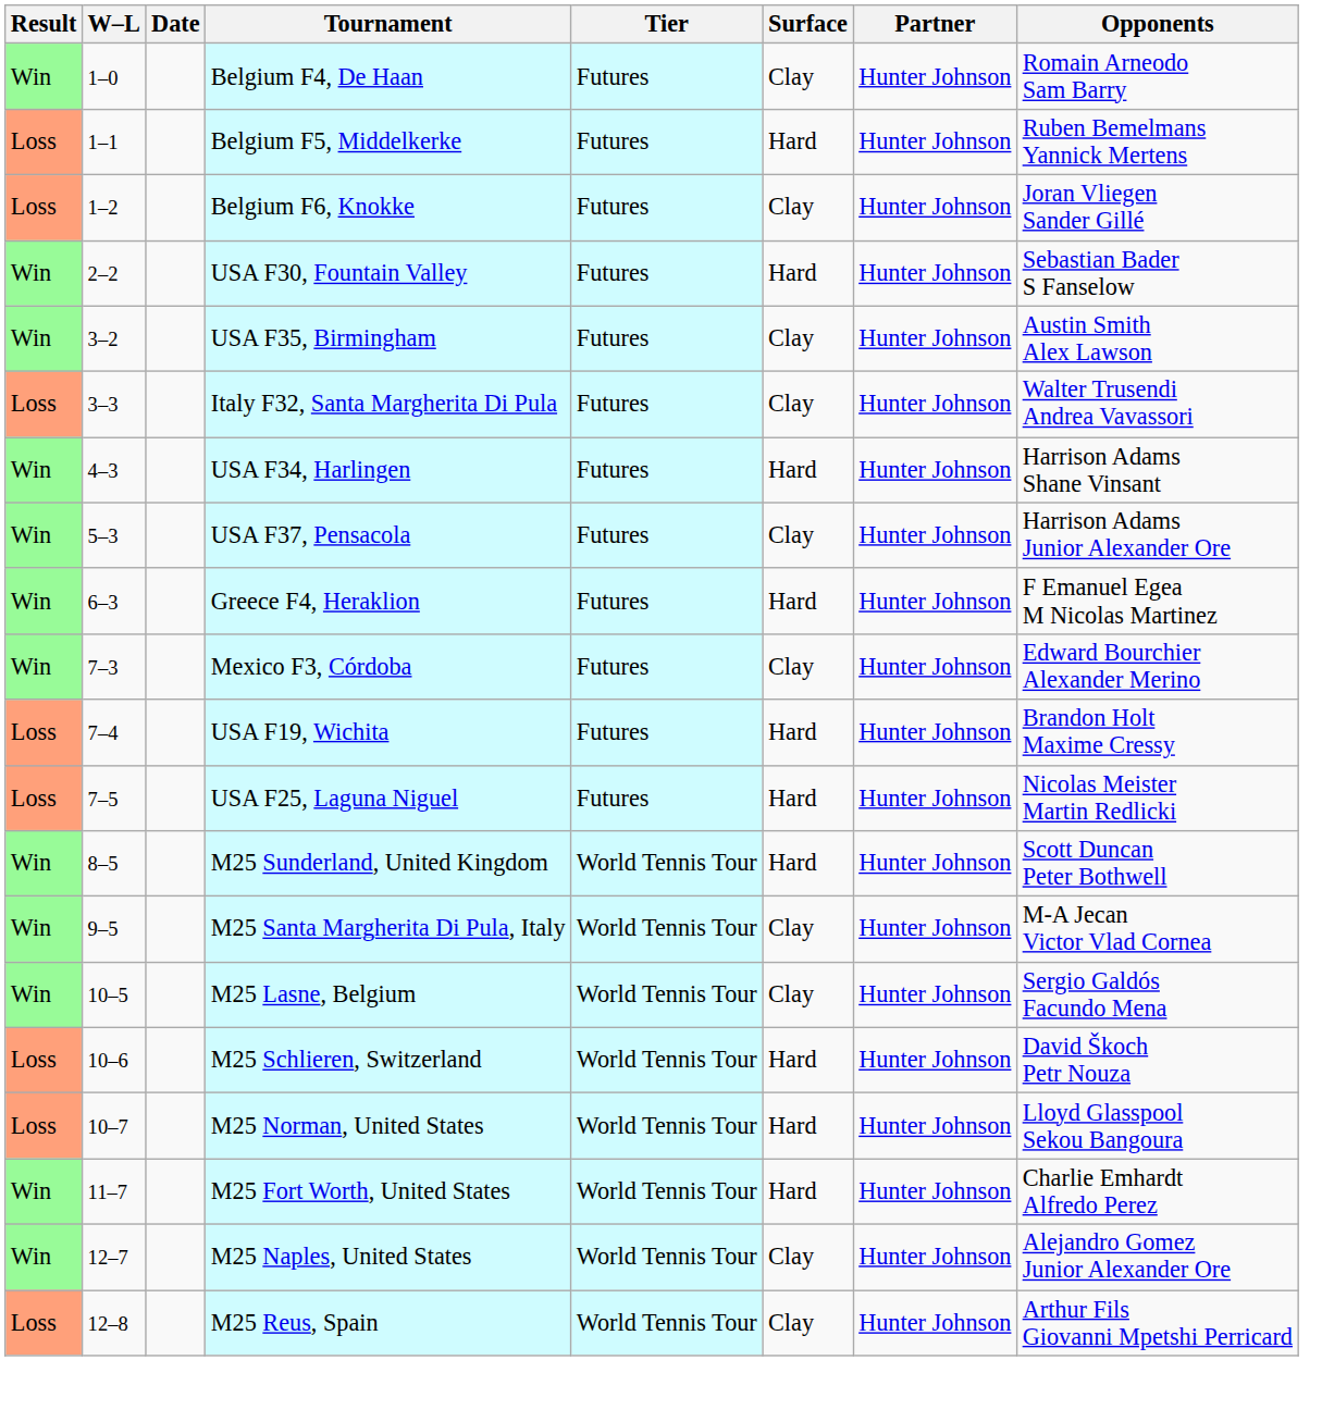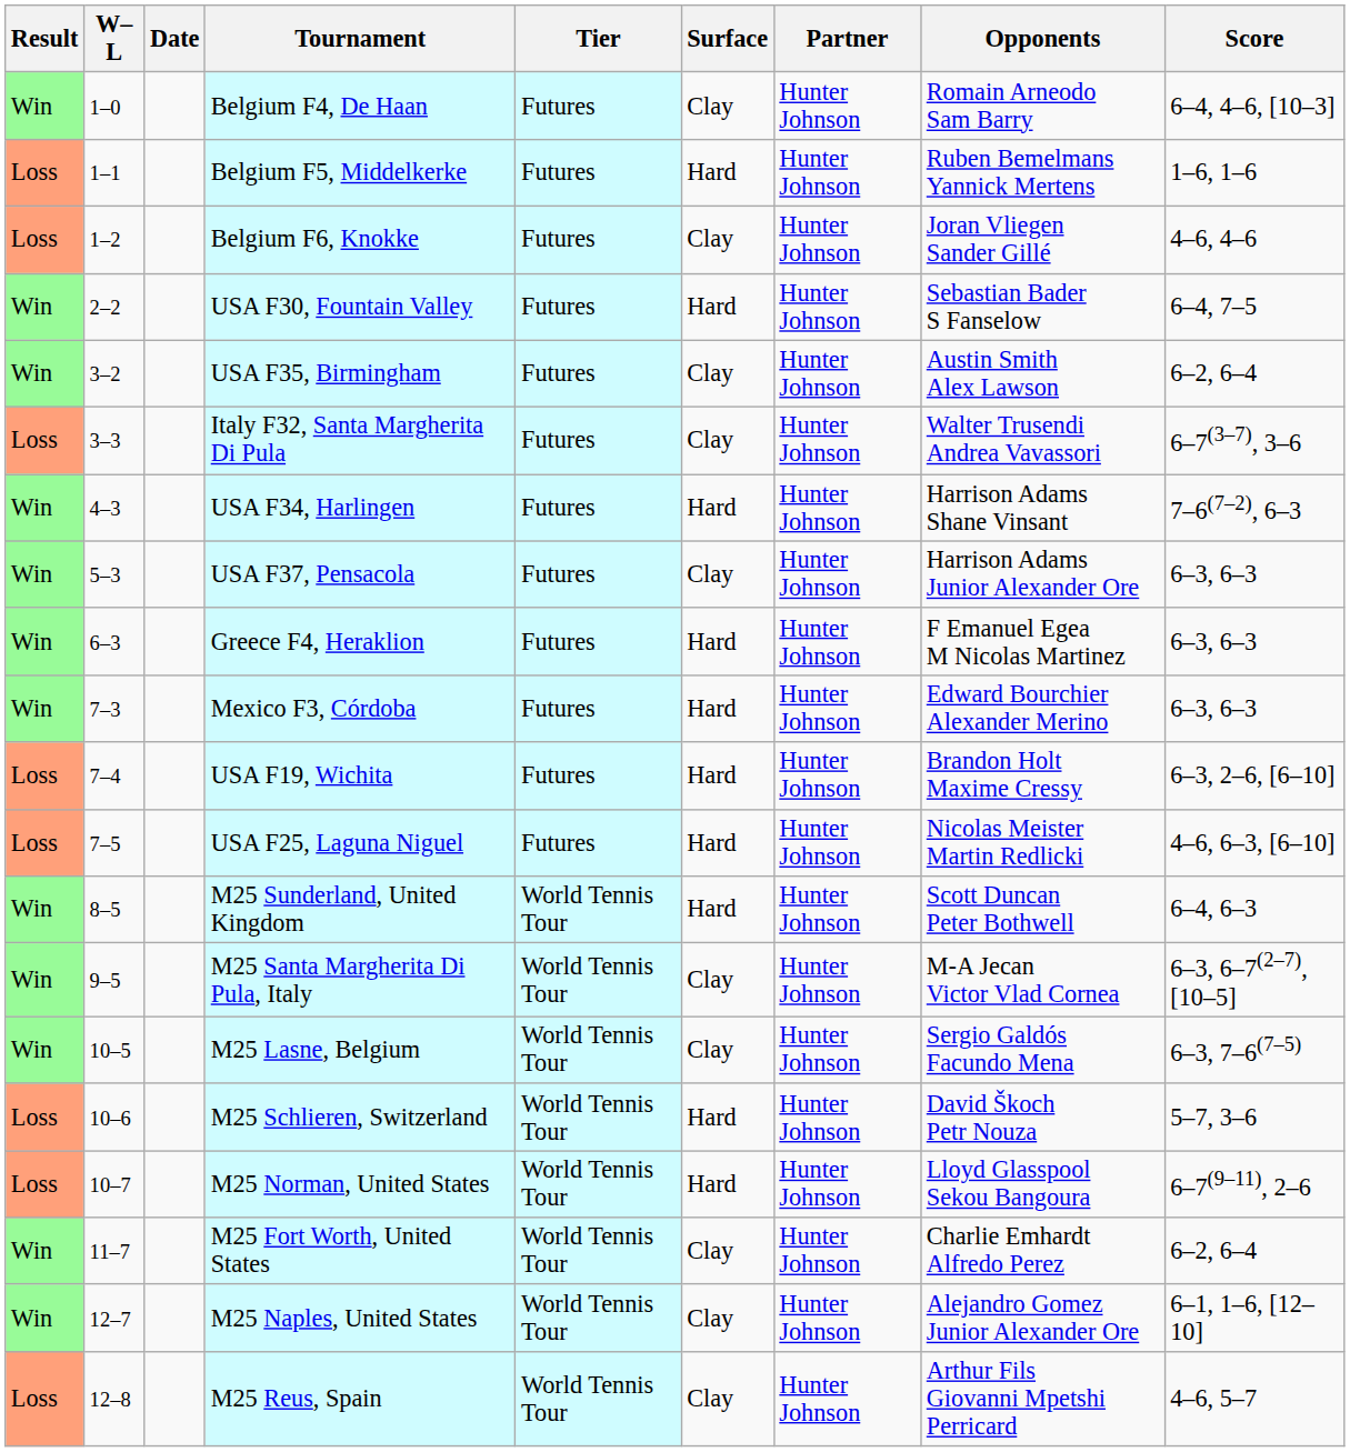 <table class="sortable wikitable">
 <tr>
 <th>Result</th>
 <th class=unsortable>W–L</th>
 <th>Date</th>
 <th>Tournament</th>
 <th>Tier</th>
 <th>Surface</th>
 <th>Partner</th>
 <th>Opponents</th>
+<th class=unsortable>Score</th>
 </tr>
 <tr>
 <td bgcolor=98FB98>Win</td>
 <td><small>1–0</small></td>
 <td></td>
 <td style=background:#cffcff>Belgium F4, <a href='#'>De Haan</a></td>
 <td style=background:#cffcff>Futures</td>
 <td>Clay</td>
 <td> <a href='#'>Hunter Johnson</a></td>
 <td> <a href='#'>Romain Arneodo</a> <br> <a href='#'>Sam Barry</a></td>
+<td>6–4, 4–6, [10–3]</td>
 </tr>
 <tr>
 <td bgcolor=FFA07A>Loss</td>
 <td><small>1–1</small></td>
 <td></td>
 <td style=background:#cffcff>Belgium F5, <a href='#'>Middelkerke</a></td>
 <td style=background:#cffcff>Futures</td>
 <td>Hard</td>
 <td> <a href='#'>Hunter Johnson</a></td>
 <td> <a href='#'>Ruben Bemelmans</a> <br> <a href='#'>Yannick Mertens</a></td>
+<td>1–6, 1–6</td>
 </tr>
 <tr>
 <td bgcolor=FFA07A>Loss</td>
 <td><small>1–2</small></td>
 <td></td>
 <td style=background:#cffcff>Belgium F6, <a href='#'>Knokke</a></td>
 <td style=background:#cffcff>Futures</td>
 <td>Clay</td>
 <td> <a href='#'>Hunter Johnson</a></td>
 <td> <a href='#'>Joran Vliegen</a> <br> <a href='#'>Sander Gillé</a></td>
+<td>4–6, 4–6</td>
 </tr>
 <tr>
 <td bgcolor=98FB98>Win</td>
 <td><small>2–2</small></td>
 <td></td>
 <td style=background:#cffcff>USA F30, <a href='#'>Fountain Valley</a></td>
 <td style=background:#cffcff>Futures</td>
 <td>Hard</td>
 <td> <a href='#'>Hunter Johnson</a></td>
 <td> <a href='#'>Sebastian Bader</a> <br> S Fanselow</td>
+<td>6–4, 7–5</td>
 </tr>
 <tr>
 <td bgcolor=98FB98>Win</td>
 <td><small>3–2</small></td>
 <td></td>
 <td style=background:#cffcff>USA F35, <a href='#'>Birmingham</a></td>
 <td style=background:#cffcff>Futures</td>
 <td>Clay</td>
 <td> <a href='#'>Hunter Johnson</a></td>
 <td> <a href='#'>Austin Smith</a> <br> <a href='#'>Alex Lawson</a></td>
+<td>6–2, 6–4</td>
 </tr>
 <tr>
 <td bgcolor=FFA07A>Loss</td>
 <td><small>3–3</small></td>
 <td></td>
 <td style=background:#cffcff>Italy F32, <a href='#'>Santa Margherita Di Pula</a></td>
 <td style=background:#cffcff>Futures</td>
 <td>Clay</td>
 <td> <a href='#'>Hunter Johnson</a></td>
 <td> <a href='#'>Walter Trusendi</a> <br> <a href='#'>Andrea Vavassori</a></td>
+<td>6–7<sup>(3–7)</sup>, 3–6</td>
 </tr>
 <tr>
 <td bgcolor=98FB98>Win</td>
 <td><small>4–3</small></td>
 <td></td>
 <td style=background:#cffcff>USA F34, <a href='#'>Harlingen</a></td>
 <td style=background:#cffcff>Futures</td>
 <td>Hard</td>
 <td> <a href='#'>Hunter Johnson</a></td>
 <td> Harrison Adams <br> Shane Vinsant</td>
+<td>7–6<sup>(7–2)</sup>, 6–3</td>
 </tr>
 <tr>
 <td bgcolor=98FB98>Win</td>
 <td><small>5–3</small></td>
 <td></td>
 <td style=background:#cffcff>USA F37, <a href='#'>Pensacola</a></td>
 <td style=background:#cffcff>Futures</td>
 <td>Clay</td>
 <td> <a href='#'>Hunter Johnson</a></td>
 <td> Harrison Adams <br> <a href='#'>Junior Alexander Ore</a></td>
+<td>6–3, 6–3</td>
 </tr>
 <tr>
 <td bgcolor=98FB98>Win</td>
 <td><small>6–3</small></td>
 <td></td>
 <td style=background:#cffcff>Greece F4, <a href='#'>Heraklion</a></td>
 <td style=background:#cffcff>Futures</td>
 <td>Hard</td>
 <td> <a href='#'>Hunter Johnson</a></td>
 <td> F Emanuel Egea <br> M Nicolas Martinez</td>
+<td>6–3, 6–3</td>
 </tr>
 <tr>
 <td bgcolor=98FB98>Win</td>
 <td><small>7–3</small></td>
 <td></td>
 <td style=background:#cffcff>Mexico F3, <a href='#'>Córdoba</a></td>
 <td style=background:#cffcff>Futures</td>
-<td>Clay</td>
+<td>Hard</td>
 <td> <a href='#'>Hunter Johnson</a></td>
 <td> <a href='#'>Edward Bourchier</a> <br> <a href='#'>Alexander Merino</a></td>
+<td>6–3, 6–3</td>
 </tr>
 <tr>
 <td bgcolor=FFA07A>Loss</td>
 <td><small>7–4</small></td>
 <td></td>
 <td style=background:#cffcff>USA F19, <a href='#'>Wichita</a></td>
 <td style=background:#cffcff>Futures</td>
 <td>Hard</td>
 <td> <a href='#'>Hunter Johnson</a></td>
 <td> <a href='#'>Brandon Holt</a> <br> <a href='#'>Maxime Cressy</a></td>
+<td>6–3, 2–6, [6–10]</td>
 </tr>
 <tr>
 <td bgcolor=FFA07A>Loss</td>
 <td><small>7–5</small></td>
 <td></td>
 <td style=background:#cffcff>USA F25, <a href='#'>Laguna Niguel</a></td>
 <td style=background:#cffcff>Futures</td>
 <td>Hard</td>
 <td> <a href='#'>Hunter Johnson</a></td>
 <td> <a href='#'>Nicolas Meister</a> <br> <a href='#'>Martin Redlicki</a></td>
+<td>4–6, 6–3, [6–10]</td>
 </tr>
 <tr>
 <td bgcolor=98FB98>Win</td>
 <td><small>8–5</small></td>
 <td></td>
 <td style=background:#cffcff>M25 <a href='#'>Sunderland</a>, United Kingdom</td>
 <td style=background:#cffcff>World Tennis Tour</td>
 <td>Hard</td>
 <td> <a href='#'>Hunter Johnson</a></td>
 <td> <a href='#'>Scott Duncan</a> <br> <a href='#'>Peter Bothwell</a></td>
+<td>6–4, 6–3</td>
 </tr>
 <tr>
 <td bgcolor=98FB98>Win</td>
 <td><small>9–5</small></td>
 <td></td>
 <td style=background:#cffcff>M25 <a href='#'>Santa Margherita Di Pula</a>, Italy</td>
 <td style=background:#cffcff>World Tennis Tour</td>
 <td>Clay</td>
 <td> <a href='#'>Hunter Johnson</a></td>
 <td> M-A Jecan <br> <a href='#'>Victor Vlad Cornea</a></td>
+<td>6–3, 6–7<sup>(2–7)</sup>, [10–5]</td>
 </tr>
 <tr>
 <td bgcolor=98FB98>Win</td>
 <td><small>10–5</small></td>
 <td></td>
 <td style=background:#cffcff>M25 <a href='#'>Lasne</a>, Belgium</td>
 <td style=background:#cffcff>World Tennis Tour</td>
 <td>Clay</td>
 <td> <a href='#'>Hunter Johnson</a></td>
 <td> <a href='#'>Sergio Galdós</a> <br> <a href='#'>Facundo Mena</a></td>
+<td>6–3, 7–6<sup>(7–5)</sup></td>
 </tr>
 <tr>
 <td bgcolor=FFA07A>Loss</td>
 <td><small>10–6</small></td>
 <td></td>
 <td style=background:#cffcff>M25 <a href='#'>Schlieren</a>, Switzerland</td>
 <td style=background:#cffcff>World Tennis Tour</td>
 <td>Hard</td>
 <td> <a href='#'>Hunter Johnson</a></td>
 <td> <a href='#'>David Škoch</a> <br> <a href='#'>Petr Nouza</a></td>
+<td>5–7, 3–6</td>
 </tr>
 <tr>
 <td bgcolor=FFA07A>Loss</td>
 <td><small>10–7</small></td>
 <td></td>
 <td style=background:#cffcff>M25 <a href='#'>Norman</a>, United States</td>
 <td style=background:#cffcff>World Tennis Tour</td>
 <td>Hard</td>
 <td> <a href='#'>Hunter Johnson</a></td>
 <td> <a href='#'>Lloyd Glasspool</a> <br> <a href='#'>Sekou Bangoura</a></td>
+<td>6–7<sup>(9–11)</sup>, 2–6</td>
 </tr>
 <tr>
 <td bgcolor=98FB98>Win</td>
 <td><small>11–7</small></td>
 <td></td>
 <td style=background:#cffcff>M25 <a href='#'>Fort Worth</a>, United States</td>
 <td style=background:#cffcff>World Tennis Tour</td>
-<td>Hard</td>
+<td>Clay</td>
 <td> <a href='#'>Hunter Johnson</a></td>
 <td> Charlie Emhardt <br> <a href='#'>Alfredo Perez</a></td>
+<td>6–2, 6–4</td>
 </tr>
 <tr>
 <td bgcolor=98FB98>Win</td>
 <td><small>12–7</small></td>
 <td></td>
 <td style=background:#cffcff>M25 <a href='#'>Naples</a>, United States</td>
 <td style=background:#cffcff>World Tennis Tour</td>
 <td>Clay</td>
 <td> <a href='#'>Hunter Johnson</a></td>
 <td> <a href='#'>Alejandro Gomez</a> <br> <a href='#'>Junior Alexander Ore</a></td>
+<td>6–1, 1–6, [12–10]</td>
 </tr>
 <tr>
 <td bgcolor=FFA07A>Loss</td>
 <td><small>12–8</small></td>
 <td></td>
 <td style=background:#cffcff>M25 <a href='#'>Reus</a>, Spain</td>
 <td style=background:#cffcff>World Tennis Tour</td>
 <td>Clay</td>
 <td> <a href='#'>Hunter Johnson</a></td>
 <td> <a href='#'>Arthur Fils</a> <br> <a href='#'>Giovanni Mpetshi Perricard</a></td>
+<td>4–6, 5–7</td>
 </tr>
 </table>
